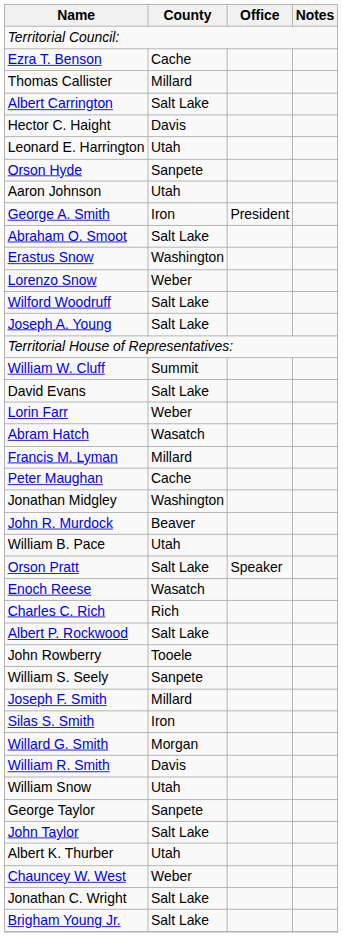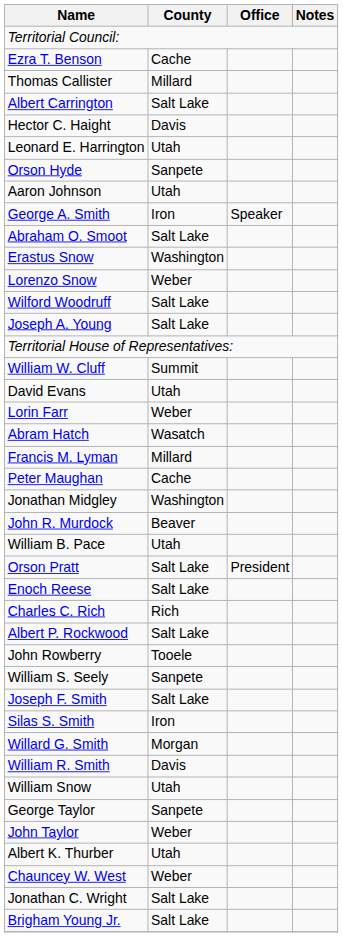 <table class="wikitable">
 <tr>
 <th>Name</th>
 <th>County</th>
 <th>Office</th>
 <th>Notes</th>
 </tr>
 <tr>
 <td colspan=8><em>Territorial Council:</em></td>
 </tr>
 <tr>
 <td><a href='#'>Ezra T. Benson</a></td>
 <td>Cache</td>
 <td></td>
 <td></td>
 </tr>
 <tr>
 <td>Thomas Callister</td>
 <td>Millard</td>
 <td></td>
 <td></td>
 </tr>
 <tr>
 <td><a href='#'>Albert Carrington</a></td>
 <td>Salt Lake</td>
 <td></td>
 <td></td>
 </tr>
 <tr>
 <td>Hector C. Haight</td>
 <td>Davis</td>
 <td></td>
 <td></td>
 </tr>
 <tr>
 <td>Leonard E. Harrington</td>
 <td>Utah</td>
 <td></td>
 <td></td>
 </tr>
 <tr>
 <td><a href='#'>Orson Hyde</a></td>
 <td>Sanpete</td>
 <td></td>
 <td></td>
 </tr>
 <tr>
 <td>Aaron Johnson</td>
 <td>Utah</td>
 <td></td>
 <td></td>
 </tr>
 <tr>
 <td><a href='#'>George A. Smith</a></td>
 <td>Iron</td>
-<td>President</td>
+<td>Speaker</td>
 <td></td>
 </tr>
 <tr>
 <td><a href='#'>Abraham O. Smoot</a></td>
 <td>Salt Lake</td>
 <td></td>
 <td></td>
 </tr>
 <tr>
 <td><a href='#'>Erastus Snow</a></td>
 <td>Washington</td>
 <td></td>
 <td></td>
 </tr>
 <tr>
 <td><a href='#'>Lorenzo Snow</a></td>
 <td>Weber</td>
 <td></td>
 <td></td>
 </tr>
 <tr>
 <td><a href='#'>Wilford Woodruff</a></td>
 <td>Salt Lake</td>
 <td></td>
 <td></td>
 </tr>
 <tr>
 <td><a href='#'>Joseph A. Young</a></td>
 <td>Salt Lake</td>
 <td></td>
 <td></td>
 </tr>
 <tr>
 <td colspan=8><em>Territorial House of Representatives:</em></td>
 </tr>
 <tr>
 <td><a href='#'>William W. Cluff</a></td>
 <td>Summit</td>
 <td></td>
 <td></td>
 </tr>
 <tr>
 <td>David Evans</td>
-<td>Salt Lake</td>
+<td>Utah</td>
 <td></td>
 <td></td>
 </tr>
 <tr>
 <td><a href='#'>Lorin Farr</a></td>
 <td>Weber</td>
 <td></td>
 <td></td>
 </tr>
 <tr>
 <td><a href='#'>Abram Hatch</a></td>
 <td>Wasatch</td>
 <td></td>
 <td></td>
 </tr>
 <tr>
 <td><a href='#'>Francis M. Lyman</a></td>
 <td>Millard</td>
 <td></td>
 <td></td>
 </tr>
 <tr>
 <td><a href='#'>Peter Maughan</a></td>
 <td>Cache</td>
 <td></td>
 <td></td>
 </tr>
 <tr>
 <td>Jonathan Midgley</td>
 <td>Washington</td>
 <td></td>
 <td></td>
 </tr>
 <tr>
 <td><a href='#'>John R. Murdock</a></td>
 <td>Beaver</td>
 <td></td>
 <td></td>
 </tr>
 <tr>
 <td>William B. Pace</td>
 <td>Utah</td>
 <td></td>
 <td></td>
 </tr>
 <tr>
 <td><a href='#'>Orson Pratt</a></td>
 <td>Salt Lake</td>
-<td>Speaker</td>
+<td>President</td>
 <td></td>
 </tr>
 <tr>
 <td><a href='#'>Enoch Reese</a></td>
-<td>Wasatch</td>
+<td>Salt Lake</td>
 <td></td>
 <td></td>
 </tr>
 <tr>
 <td><a href='#'>Charles C. Rich</a></td>
 <td>Rich</td>
 <td></td>
 <td></td>
 </tr>
 <tr>
 <td><a href='#'>Albert P. Rockwood</a></td>
 <td>Salt Lake</td>
 <td></td>
 <td></td>
 </tr>
 <tr>
 <td>John Rowberry</td>
 <td>Tooele</td>
 <td></td>
 <td></td>
 </tr>
 <tr>
 <td>William S. Seely</td>
 <td>Sanpete</td>
 <td></td>
 <td></td>
 </tr>
 <tr>
 <td><a href='#'>Joseph F. Smith</a></td>
-<td>Millard</td>
+<td>Salt Lake</td>
 <td></td>
 <td></td>
 </tr>
 <tr>
 <td><a href='#'>Silas S. Smith</a></td>
 <td>Iron</td>
 <td></td>
 <td></td>
 </tr>
 <tr>
 <td><a href='#'>Willard G. Smith</a></td>
 <td>Morgan</td>
 <td></td>
 <td></td>
 </tr>
 <tr>
 <td><a href='#'>William R. Smith</a></td>
 <td>Davis</td>
 <td></td>
 <td></td>
 </tr>
 <tr>
 <td>William Snow</td>
 <td>Utah</td>
 <td></td>
 <td></td>
 </tr>
 <tr>
 <td>George Taylor</td>
 <td>Sanpete</td>
 <td></td>
 <td></td>
 </tr>
 <tr>
 <td><a href='#'>John Taylor</a></td>
-<td>Salt Lake</td>
+<td>Weber</td>
 <td></td>
 <td></td>
 </tr>
 <tr>
 <td>Albert K. Thurber</td>
 <td>Utah</td>
 <td></td>
 <td></td>
 </tr>
 <tr>
 <td><a href='#'>Chauncey W. West</a></td>
 <td>Weber</td>
 <td></td>
 <td></td>
 </tr>
 <tr>
 <td>Jonathan C. Wright</td>
 <td>Salt Lake</td>
 <td></td>
 <td></td>
 </tr>
 <tr>
 <td><a href='#'>Brigham Young Jr.</a></td>
 <td>Salt Lake</td>
 <td></td>
 <td></td>
 </tr>
 <tr>
 </tr>
 </table>
